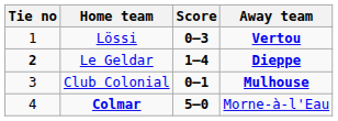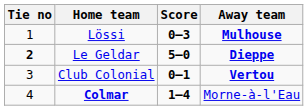 <table class="wikitable" style="text-align:center">
 <tr>
 <th>Tie no</th>
 <th>Home team</th>
 <th>Score</th>
 <th>Away team</th>
 </tr>
 <tr>
 <td>1</td>
 <td><a href='#'>Lössi</a></td>
 <td><strong>0–3</strong></td>
-<td><strong><a href='#'>Vertou</a></strong></td>
+<td><strong><a href='#'>Mulhouse</a></strong></td>
 </tr>
 <tr>
 <td><strong>2</strong></td>
 <td><a href='#'>Le Geldar</a></td>
-<td><strong>1–4</strong></td>
+<td><strong>5–0</strong></td>
 <td><strong><a href='#'>Dieppe</a></strong></td>
 </tr>
 <tr>
 <td>3</td>
 <td><a href='#'>Club Colonial</a></td>
 <td><strong>0–1</strong></td>
-<td><strong><a href='#'>Mulhouse</a></strong></td>
+<td><strong><a href='#'>Vertou</a></strong></td>
 </tr>
 <tr>
 <td>4</td>
 <td><strong><a href='#'>Colmar</a></strong></td>
-<td><strong>5–0</strong></td>
+<td><strong>1–4</strong></td>
 <td><a href='#'>Morne-à-l'Eau</a></td>
 </tr>
 </table>
